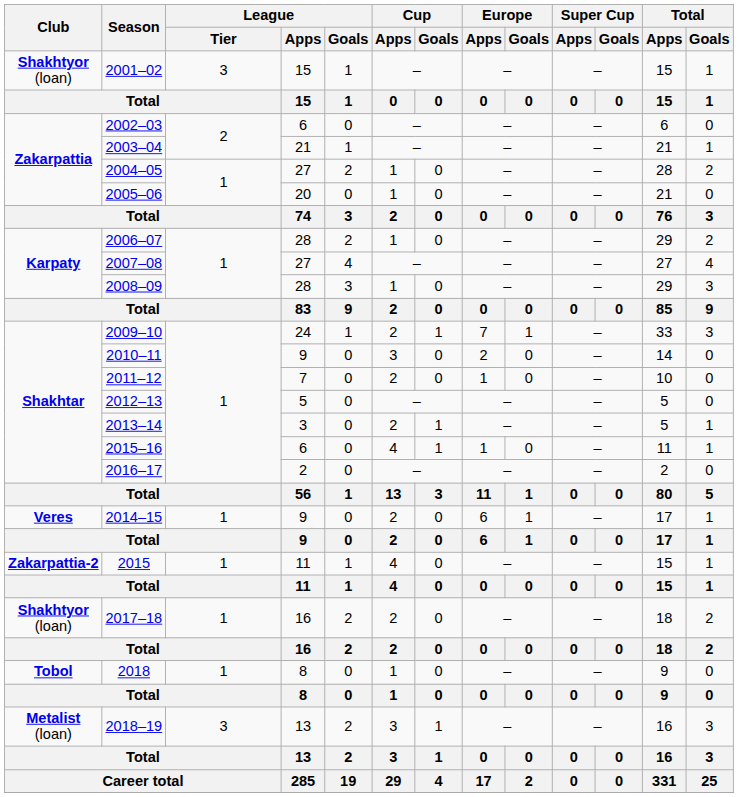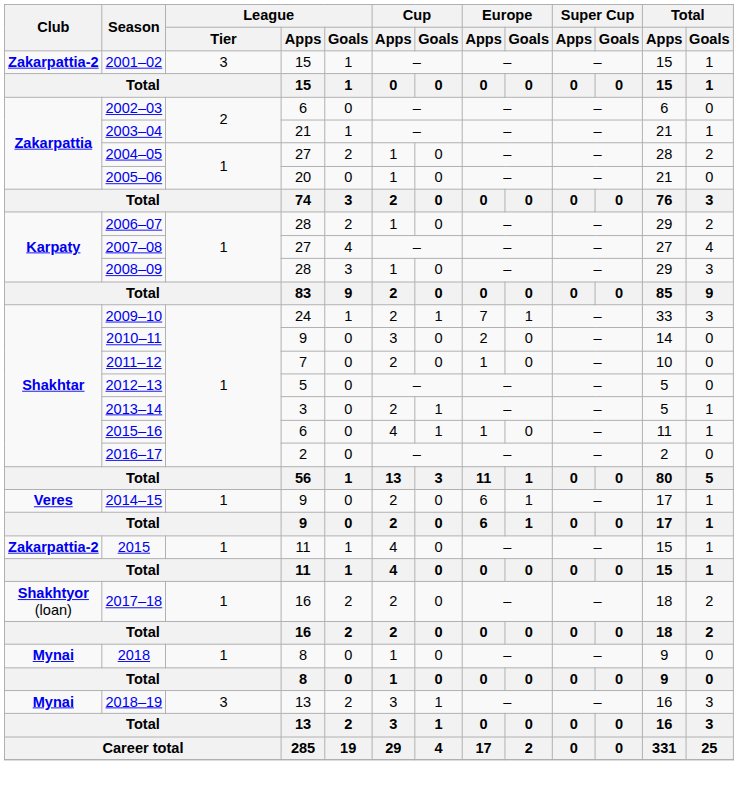 <table class="wikitable" style="font-size:100%; text-align: center;">
 <tr>
 <th rowspan="2" width="100">Club</th>
 <th rowspan="2">Season</th>
 <th colspan="3">League</th>
 <th colspan="2">Cup</th>
 <th colspan="2">Europe</th>
 <th colspan="2">Super Cup</th>
 <th colspan="2">Total</th>
 </tr>
 <tr>
 <th width="120">Tier</th>
 <th width="40">Apps</th>
 <th width="40">Goals</th>
 <th width="40">Apps</th>
 <th width="40">Goals</th>
 <th width="40">Apps</th>
 <th width="40">Goals</th>
 <th width="40">Apps</th>
 <th width="40">Goals</th>
 <th width="40">Apps</th>
 <th width="40">Goals</th>
 </tr>
 <tr>
-<td rowspan="1"><strong><a href='#'>Shakhtyor</a></strong> (loan)</td>
+<td rowspan="1"><strong><a href='#'>Zakarpattia-2</a></strong></td>
 <td><a href='#'>2001–02</a></td>
 <td align=center>3</td>
 <td>15</td>
 <td>1</td>
 <td colspan=2>–</td>
 <td colspan=2>–</td>
 <td colspan=2>–</td>
 <td>15</td>
 <td>1</td>
 </tr>
 <tr>
 <th colspan="3">Total</th>
 <th>15</th>
 <th>1</th>
 <th>0</th>
 <th>0</th>
 <th>0</th>
 <th>0</th>
 <th>0</th>
 <th>0</th>
 <th>15</th>
 <th>1</th>
 </tr>
 <tr>
 <td rowspan="4"><strong><a href='#'>Zakarpattia</a></strong></td>
 <td><a href='#'>2002–03</a></td>
 <td rowspan=2 align=center>2</td>
 <td>6</td>
 <td>0</td>
 <td colspan=2>–</td>
 <td colspan=2>–</td>
 <td colspan=2>–</td>
 <td>6</td>
 <td>0</td>
 </tr>
 <tr>
 <td><a href='#'>2003–04</a></td>
 <td>21</td>
 <td>1</td>
 <td colspan=2>–</td>
 <td colspan=2>–</td>
 <td colspan=2>–</td>
 <td>21</td>
 <td>1</td>
 </tr>
 <tr>
 <td><a href='#'>2004–05</a></td>
 <td rowspan=2 align=center>1</td>
 <td>27</td>
 <td>2</td>
 <td>1</td>
 <td>0</td>
 <td colspan=2>–</td>
 <td colspan=2>–</td>
 <td>28</td>
 <td>2</td>
 </tr>
 <tr>
 <td><a href='#'>2005–06</a></td>
 <td>20</td>
 <td>0</td>
 <td>1</td>
 <td>0</td>
 <td colspan=2>–</td>
 <td colspan=2>–</td>
 <td>21</td>
 <td>0</td>
 </tr>
 <tr>
 <th colspan="3">Total</th>
 <th>74</th>
 <th>3</th>
 <th>2</th>
 <th>0</th>
 <th>0</th>
 <th>0</th>
 <th>0</th>
 <th>0</th>
 <th>76</th>
 <th>3</th>
 </tr>
 <tr>
 <td rowspan="3"><strong><a href='#'>Karpaty</a></strong></td>
 <td><a href='#'>2006–07</a></td>
 <td rowspan=3 align=center>1</td>
 <td>28</td>
 <td>2</td>
 <td>1</td>
 <td>0</td>
 <td colspan=2>–</td>
 <td colspan=2>–</td>
 <td>29</td>
 <td>2</td>
 </tr>
 <tr>
 <td><a href='#'>2007–08</a></td>
 <td>27</td>
 <td>4</td>
 <td colspan=2>–</td>
 <td colspan=2>–</td>
 <td colspan=2>–</td>
 <td>27</td>
 <td>4</td>
 </tr>
 <tr>
 <td><a href='#'>2008–09</a></td>
 <td>28</td>
 <td>3</td>
 <td>1</td>
 <td>0</td>
 <td colspan=2>–</td>
 <td colspan=2>–</td>
 <td>29</td>
 <td>3</td>
 </tr>
 <tr>
 <th colspan="3">Total</th>
 <th>83</th>
 <th>9</th>
 <th>2</th>
 <th>0</th>
 <th>0</th>
 <th>0</th>
 <th>0</th>
 <th>0</th>
 <th>85</th>
 <th>9</th>
 </tr>
 <tr>
 <td rowspan="7"><strong><a href='#'>Shakhtar</a></strong></td>
 <td><a href='#'>2009–10</a></td>
 <td rowspan=7 align=center>1</td>
 <td>24</td>
 <td>1</td>
 <td>2</td>
 <td>1</td>
 <td>7</td>
 <td>1</td>
 <td colspan=2>–</td>
 <td>33</td>
 <td>3</td>
 </tr>
 <tr>
 <td><a href='#'>2010–11</a></td>
 <td>9</td>
 <td>0</td>
 <td>3</td>
 <td>0</td>
 <td>2</td>
 <td>0</td>
 <td colspan=2>–</td>
 <td>14</td>
 <td>0</td>
 </tr>
 <tr>
 <td><a href='#'>2011–12</a></td>
 <td>7</td>
 <td>0</td>
 <td>2</td>
 <td>0</td>
 <td>1</td>
 <td>0</td>
 <td colspan=2>–</td>
 <td>10</td>
 <td>0</td>
 </tr>
 <tr>
 <td><a href='#'>2012–13</a></td>
 <td>5</td>
 <td>0</td>
 <td colspan=2>–</td>
 <td colspan=2>–</td>
 <td colspan=2>–</td>
 <td>5</td>
 <td>0</td>
 </tr>
 <tr>
 <td><a href='#'>2013–14</a></td>
 <td>3</td>
 <td>0</td>
 <td>2</td>
 <td>1</td>
 <td colspan=2>–</td>
 <td colspan=2>–</td>
 <td>5</td>
 <td>1</td>
 </tr>
 <tr>
 <td><a href='#'>2015–16</a></td>
 <td>6</td>
 <td>0</td>
 <td>4</td>
 <td>1</td>
 <td>1</td>
 <td>0</td>
 <td colspan=2>–</td>
 <td>11</td>
 <td>1</td>
 </tr>
 <tr>
 <td><a href='#'>2016–17</a></td>
 <td>2</td>
 <td>0</td>
 <td colspan=2>–</td>
 <td colspan=2>–</td>
 <td colspan=2>–</td>
 <td>2</td>
 <td>0</td>
 </tr>
 <tr>
 <th colspan="3">Total</th>
 <th>56</th>
 <th>1</th>
 <th>13</th>
 <th>3</th>
 <th>11</th>
 <th>1</th>
 <th>0</th>
 <th>0</th>
 <th>80</th>
 <th>5</th>
 </tr>
 <tr>
 <td rowspan="1"><strong><a href='#'>Veres</a></strong></td>
 <td><a href='#'>2014–15</a></td>
 <td rowspan=1 align=center>1</td>
 <td>9</td>
 <td>0</td>
 <td>2</td>
 <td>0</td>
 <td>6</td>
 <td>1</td>
 <td colspan=2>–</td>
 <td>17</td>
 <td>1</td>
 </tr>
 <tr>
 <th colspan="3">Total</th>
 <th>9</th>
 <th>0</th>
 <th>2</th>
 <th>0</th>
 <th>6</th>
 <th>1</th>
 <th>0</th>
 <th>0</th>
 <th>17</th>
 <th>1</th>
 </tr>
 <tr>
 <td rowspan="1"><strong><a href='#'>Zakarpattia-2</a></strong></td>
 <td><a href='#'>2015</a></td>
 <td rowspan=1 align=center> 1</td>
 <td>11</td>
 <td>1</td>
 <td>4</td>
 <td>0</td>
 <td colspan=2>–</td>
 <td colspan=2>–</td>
 <td>15</td>
 <td>1</td>
 </tr>
 <tr>
 <th colspan="3">Total</th>
 <th>11</th>
 <th>1</th>
 <th>4</th>
 <th>0</th>
 <th>0</th>
 <th>0</th>
 <th>0</th>
 <th>0</th>
 <th>15</th>
 <th>1</th>
 </tr>
 <tr>
 <td rowspan="1"><strong><a href='#'>Shakhtyor</a></strong> (loan)</td>
 <td><a href='#'>2017–18</a></td>
 <td rowspan=1 align=center>1</td>
 <td>16</td>
 <td>2</td>
 <td>2</td>
 <td>0</td>
 <td colspan=2>–</td>
 <td colspan=2>–</td>
 <td>18</td>
 <td>2</td>
 </tr>
 <tr>
 <th colspan="3">Total</th>
 <th>16</th>
 <th>2</th>
 <th>2</th>
 <th>0</th>
 <th>0</th>
 <th>0</th>
 <th>0</th>
 <th>0</th>
 <th>18</th>
 <th>2</th>
 </tr>
 <tr>
-<td rowspan="1"><strong><a href='#'>Tobol</a></strong></td>
+<td rowspan="1"><strong><a href='#'>Mynai</a></strong></td>
 <td><a href='#'>2018</a></td>
 <td rowspan=1 align=center> 1</td>
 <td>8</td>
 <td>0</td>
 <td>1</td>
 <td>0</td>
 <td colspan=2>–</td>
 <td colspan=2>–</td>
 <td>9</td>
 <td>0</td>
 </tr>
 <tr>
 <th colspan="3">Total</th>
 <th>8</th>
 <th>0</th>
 <th>1</th>
 <th>0</th>
 <th>0</th>
 <th>0</th>
 <th>0</th>
 <th>0</th>
 <th>9</th>
 <th>0</th>
 </tr>
 <tr>
-<td rowspan="1"><strong><a href='#'>Metalist</a></strong> (loan)</td>
+<td rowspan="1"><strong><a href='#'>Mynai</a></strong></td>
 <td><a href='#'>2018–19</a></td>
 <td rowspan=1 align=center>3</td>
 <td>13</td>
 <td>2</td>
 <td>3</td>
 <td>1</td>
 <td colspan=2>–</td>
 <td colspan=2>–</td>
 <td>16</td>
 <td>3</td>
 </tr>
 <tr>
 <th colspan="3">Total</th>
 <th>13</th>
 <th>2</th>
 <th>3</th>
 <th>1</th>
 <th>0</th>
 <th>0</th>
 <th>0</th>
 <th>0</th>
 <th>16</th>
 <th>3</th>
 </tr>
 <tr>
 <th colspan=3>Career total</th>
 <th>285</th>
 <th>19</th>
 <th>29</th>
 <th>4</th>
 <th>17</th>
 <th>2</th>
 <th>0</th>
 <th>0</th>
 <th>331</th>
 <th>25</th>
 </tr>
 <tr>
 </tr>
 </table>
